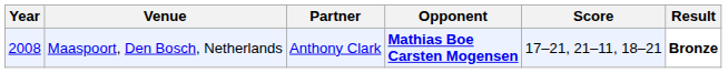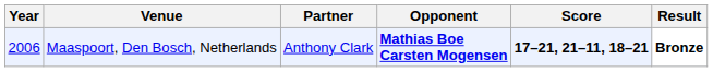 <table class="sortable wikitable" style="font-size: 90%;">
 <tr>
 <th>Year</th>
 <th>Venue</th>
 <th>Partner</th>
 <th>Opponent</th>
 <th>Score</th>
 <th>Result</th>
 </tr>
 <tr style="background:#ECF2FF">
-<td align="center"><a href='#'>2008</a></td>
+<td align="center"><a href='#'>2006</a></td>
 <td align="left"><a href='#'>Maaspoort</a>, <a href='#'>Den Bosch</a>, Netherlands</td>
 <td align="left"> <a href='#'>Anthony Clark</a></td>
 <td align="left"><strong> <a href='#'>Mathias Boe</a><br> <a href='#'>Carsten Mogensen</a></strong></td>
-<td align="left">17–21, 21–11, 18–21</td>
+<td align="left"><strong>17–21, 21–11, 18–21</strong></td>
 <td style="text-align:left; background:white"> <strong>Bronze</strong></td>
 </tr>
 </table>
